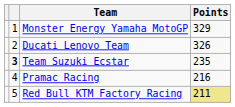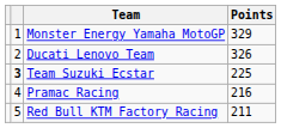 <table class="wikitable" style="font-size: 85%;">
 <tr>
 <th></th>
 <th></th>
 <th>Team</th>
 <th>Points</th>
 </tr>
 <tr>
 <td></td>
 <td align=center>1</td>
 <td> <a href='#'>Monster Energy Yamaha MotoGP</a></td>
 <td align=left>329</td>
 </tr>
 <tr>
 <td></td>
 <td align=center>2</td>
 <td> <a href='#'>Ducati Lenovo Team</a></td>
 <td align=left>326</td>
 </tr>
 <tr>
 <td></td>
 <td align=center><strong>3</strong></td>
 <td> <a href='#'>Team Suzuki Ecstar</a></td>
-<td align=left>235</td>
+<td align=left>225</td>
 </tr>
 <tr>
 <td></td>
 <td align=center>4</td>
 <td> <a href='#'>Pramac Racing</a></td>
 <td align=left>216</td>
 </tr>
 <tr>
 <td></td>
 <td align=center>5</td>
 <td> <a href='#'>Red Bull KTM Factory Racing</a></td>
-<td align=left style="background: khaki;">211</td>
+<td align=left>211</td>
 </tr>
 </table>
